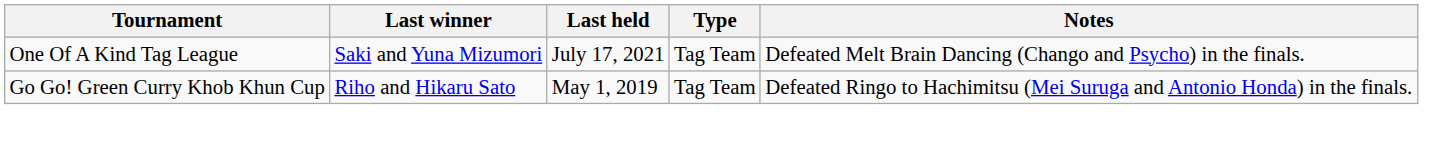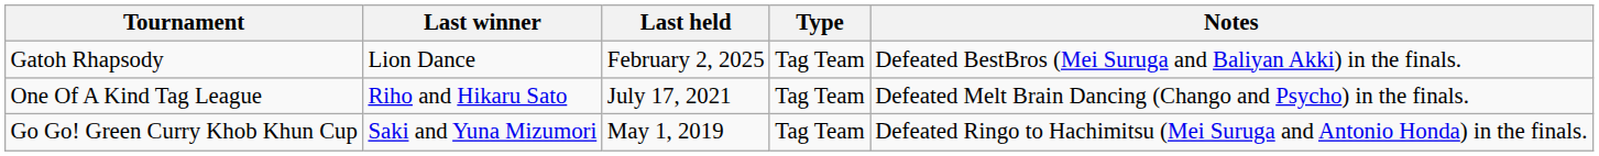 <table class="wikitable">
 <tr>
 <th>Tournament</th>
 <th>Last winner</th>
 <th>Last held</th>
 <th>Type</th>
 <th>Notes</th>
 </tr>
 <tr>
+<td>Gatoh Rhapsody</td>
+<td>Lion Dance<br></td>
+<td>February 2, 2025</td>
+<td>Tag Team</td>
+<td>Defeated BestBros (<a href='#'>Mei Suruga</a> and <a href='#'>Baliyan Akki</a>) in the finals.</td>
+</tr>
+<tr>
 <td>One Of A Kind Tag League</td>
-<td><a href='#'>Saki</a> and <a href='#'>Yuna Mizumori</a></td>
+<td><a href='#'>Riho</a> and <a href='#'>Hikaru Sato</a></td>
 <td>July 17, 2021</td>
 <td>Tag Team</td>
 <td>Defeated Melt Brain Dancing (Chango and <a href='#'>Psycho</a>) in the finals.</td>
 </tr>
 <tr>
 <td>Go Go! Green Curry Khob Khun Cup</td>
-<td><a href='#'>Riho</a> and <a href='#'>Hikaru Sato</a></td>
+<td><a href='#'>Saki</a> and <a href='#'>Yuna Mizumori</a></td>
 <td>May 1, 2019</td>
 <td>Tag Team</td>
 <td>Defeated Ringo to Hachimitsu (<a href='#'>Mei Suruga</a> and <a href='#'>Antonio Honda</a>) in the finals.</td>
 </tr>
 </table>
